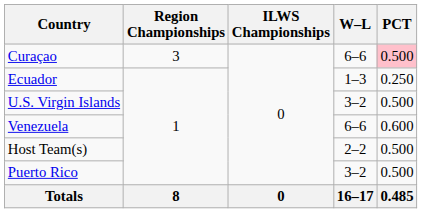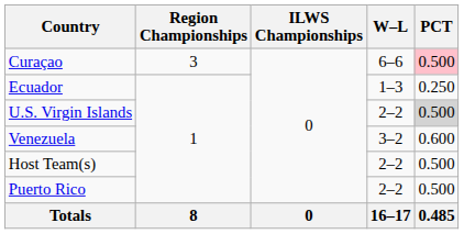 <table class="wikitable">
 <tr>
 <th>Country</th>
 <th>Region<br>Championships</th>
 <th>ILWS<br>Championships</th>
 <th>W–L</th>
 <th>PCT</th>
 </tr>
 <tr>
 <td> <a href='#'>Curaçao</a></td>
 <td align=center>3</td>
 <td align=center rowspan=6>0</td>
 <td align=center>6–6</td>
 <td align=center style="background: pink;">0.500</td>
 </tr>
 <tr>
 <td> <a href='#'>Ecuador</a></td>
 <td align=center rowspan=5>1</td>
 <td align=center>1–3</td>
 <td align=center>0.250</td>
 </tr>
 <tr>
 <td> <a href='#'>U.S. Virgin Islands</a></td>
-<td align=center>3–2</td>
-<td align=center>0.500</td>
+<td align=center>2–2</td>
+<td align=center style="background: lightgrey;">0.500</td>
 </tr>
 <tr>
 <td> <a href='#'>Venezuela</a></td>
-<td align=center>6–6</td>
+<td align=center>3–2</td>
 <td align=center>0.600</td>
 </tr>
 <tr>
 <td> Host Team(s)</td>
 <td align=center>2–2</td>
 <td align=center>0.500</td>
 </tr>
 <tr>
 <td> <a href='#'>Puerto Rico</a></td>
-<td align=center>3–2</td>
+<td align=center>2–2</td>
 <td align=center>0.500</td>
 </tr>
 <tr>
 <th>Totals</th>
 <th>8</th>
 <th>0</th>
 <th>16–17</th>
 <th>0.485</th>
 </tr>
 </table>
